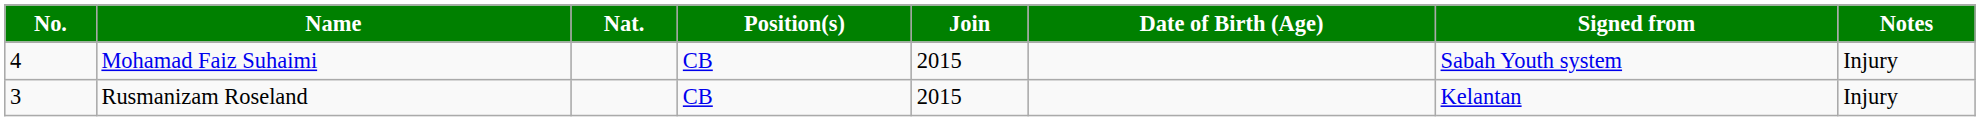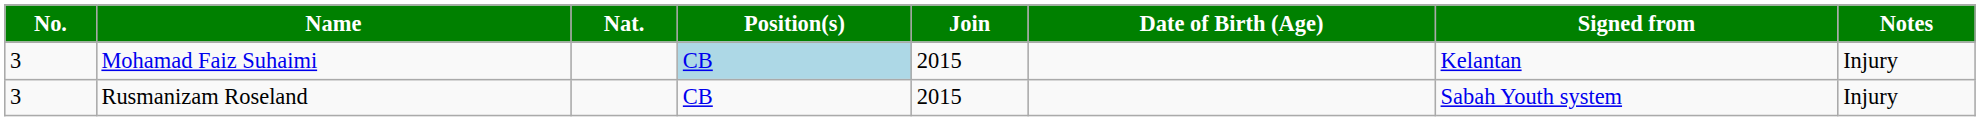 <table class="wikitable sortable"  style="text-align: left; font-size:90%" width=100%>
 <tr>
 <th style="background:green; color:White;">No.</th>
 <th style="background:green; color:White;">Name</th>
 <th style="background:green; color:White;">Nat.</th>
 <th style="background:green; color:White;">Position(s)</th>
 <th style="background:green; color:White;">Join</th>
 <th style="background:green; color:White;">Date of Birth (Age)</th>
 <th style="background:green; color:White;">Signed from</th>
 <th style="background:green; color:White;">Notes</th>
 </tr>
 <tr>
-<td>4</td>
+<td>3</td>
 <td><a href='#'>Mohamad Faiz Suhaimi</a></td>
 <td></td>
-<td><a href='#'>CB</a></td>
+<td style="background: lightblue;"><a href='#'>CB</a></td>
 <td>2015</td>
 <td></td>
-<td><a href='#'>Sabah Youth system</a></td>
+<td><a href='#'>Kelantan</a></td>
 <td>Injury</td>
 </tr>
 <tr>
 <td>3</td>
 <td>Rusmanizam Roseland</td>
 <td></td>
 <td><a href='#'>CB</a></td>
 <td>2015</td>
 <td></td>
-<td><a href='#'>Kelantan</a></td>
+<td><a href='#'>Sabah Youth system</a></td>
 <td>Injury</td>
 </tr>
 </table>
